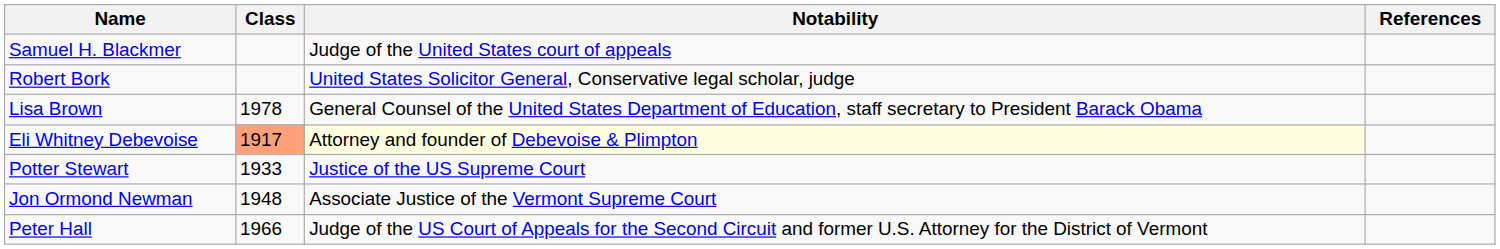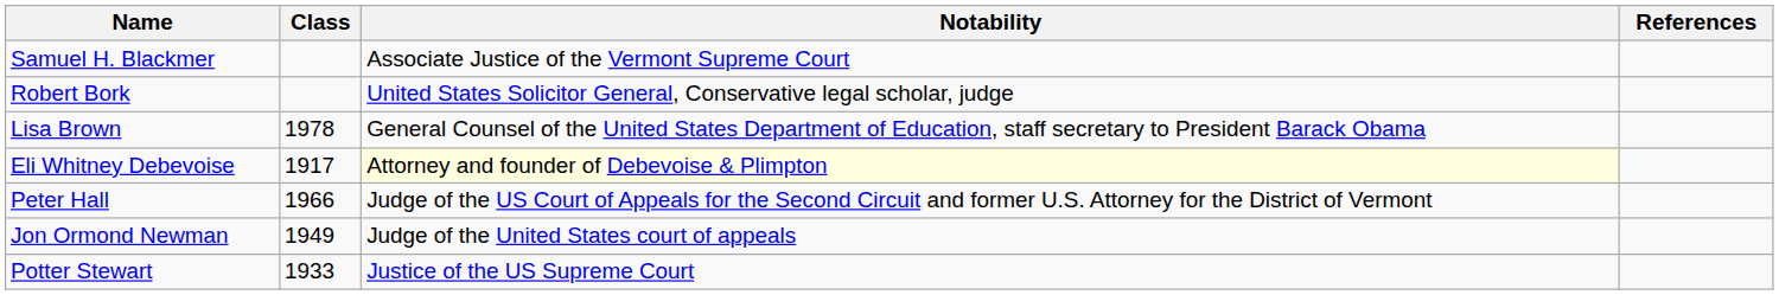 <table class="wikitable sortable" style="width:100%;">
 <tr>
 <th>Name</th>
 <th>Class</th>
 <th>Notability</th>
 <th>References</th>
 </tr>
 <tr>
 <td><a href='#'>Samuel H. Blackmer</a></td>
 <td></td>
-<td>Judge of the <a href='#'>United States court of appeals</a></td>
+<td>Associate Justice of the <a href='#'>Vermont Supreme Court</a></td>
 <td></td>
 </tr>
 <tr>
 <td><a href='#'>Robert Bork</a></td>
 <td></td>
 <td><a href='#'>United States Solicitor General</a>, Conservative legal scholar, judge</td>
 <td></td>
 </tr>
 <tr>
 <td><a href='#'>Lisa Brown</a></td>
 <td>1978</td>
 <td>General Counsel of the <a href='#'>United States Department of Education</a>, staff secretary to President <a href='#'>Barack Obama</a></td>
 <td></td>
 </tr>
 <tr>
 <td><a href='#'>Eli Whitney Debevoise</a></td>
-<td style="background: lightsalmon;">1917</td>
+<td>1917</td>
 <td style="background: lightyellow;">Attorney and founder of <a href='#'>Debevoise & Plimpton</a></td>
+<td></td>
+</tr>
+<tr>
+<td><a href='#'>Peter Hall</a></td>
+<td>1966</td>
+<td>Judge of the <a href='#'>US Court of Appeals for the Second Circuit</a> and former U.S. Attorney for the District of Vermont</td>
+<td></td>
+</tr>
+<tr>
+<td><a href='#'>Jon Ormond Newman</a></td>
+<td>1949</td>
+<td>Judge of the <a href='#'>United States court of appeals</a></td>
 <td></td>
 </tr>
 <tr>
 <td><a href='#'>Potter Stewart</a></td>
 <td>1933</td>
 <td><a href='#'>Justice of the US Supreme Court</a></td>
 <td></td>
 </tr>
-<tr>
-<td><a href='#'>Jon Ormond Newman</a></td>
-<td>1948</td>
-<td>Associate Justice of the <a href='#'>Vermont Supreme Court</a></td>
-<td></td>
-</tr>
-<tr>
-<td><a href='#'>Peter Hall</a></td>
-<td>1966</td>
-<td>Judge of the <a href='#'>US Court of Appeals for the Second Circuit</a> and former U.S. Attorney for the District of Vermont</td>
-<td></td>
-</tr>
 </table>
